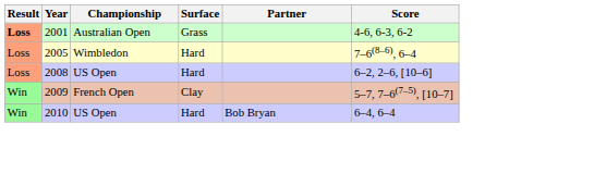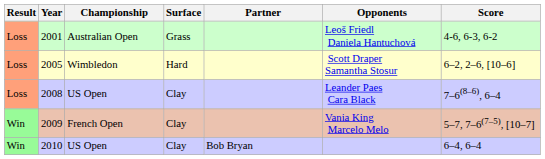 <table class="sortable wikitable">
 <tr>
 <th>Result</th>
 <th>Year</th>
 <th style="width:140px">Championship</th>
 <th>Surface</th>
 <th style="width:170px">Partner</th>
+<th style="width:170px">Opponents</th>
 <th style="width:140px" class="unsortable">Score</th>
 </tr>
 <tr bgcolor=#CCFFCC>
-<td style="background:#ffa07a;"><strong>Loss</strong></td>
+<td style="background:#ffa07a;">Loss</td>
 <td>2001</td>
 <td>Australian Open</td>
 <td>Grass</td>
 <td></td>
+<td> <a href='#'>Leoš Friedl</a><br> <a href='#'>Daniela Hantuchová</a></td>
 <td>4-6, 6-3, 6-2</td>
 </tr>
 <tr style="background:#ffc;">
 <td style="background:#ffa07a;">Loss</td>
 <td>2005</td>
 <td>Wimbledon</td>
 <td>Hard</td>
 <td></td>
-<td>7–6<sup>(8–6)</sup>, 6–4</td>
+<td> <a href='#'>Scott Draper</a><br> <a href='#'>Samantha Stosur</a></td>
+<td>6–2, 2–6, [10–6]</td>
 </tr>
 <tr bgcolor=#CCCCFF>
 <td style="background:#ffa07a;">Loss</td>
 <td>2008</td>
 <td>US Open</td>
-<td>Hard</td>
+<td>Clay</td>
 <td></td>
-<td>6–2, 2–6, [10–6]</td>
+<td> <a href='#'>Leander Paes</a><br> <a href='#'>Cara Black</a></td>
+<td>7–6<sup>(8–6)</sup>, 6–4</td>
 </tr>
 <tr bgcolor=#EBC2AF>
 <td style="background:#98fb98;">Win</td>
 <td>2009</td>
 <td>French Open</td>
 <td>Clay</td>
 <td></td>
+<td> <a href='#'>Vania King</a><br> <a href='#'>Marcelo Melo</a></td>
 <td>5–7, 7–6<sup>(7–5)</sup>, [10–7]</td>
 </tr>
 <tr bgcolor=#CCCCFF>
 <td style="background:#98fb98;">Win</td>
 <td>2010</td>
 <td>US Open</td>
-<td>Hard</td>
+<td>Clay</td>
 <td> Bob Bryan</td>
+<td></td>
 <td>6–4, 6–4</td>
 </tr>
 </table>
